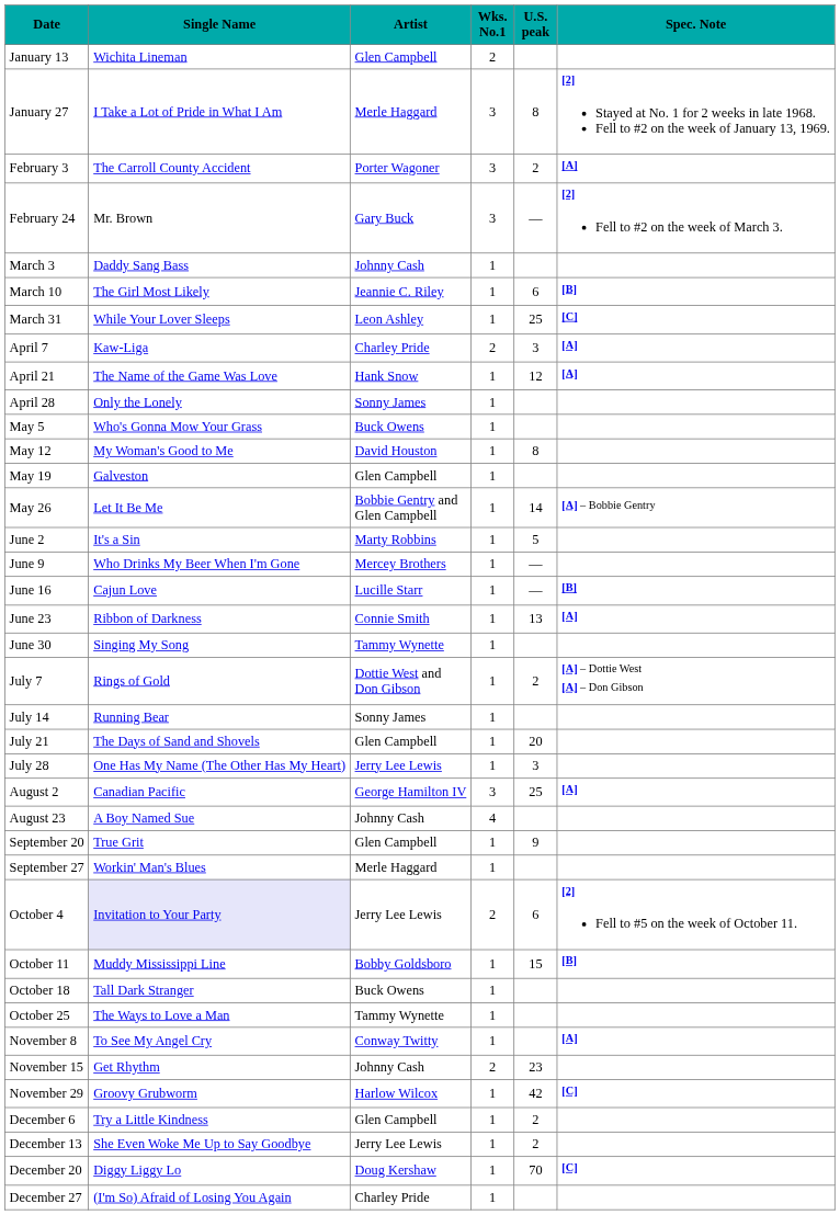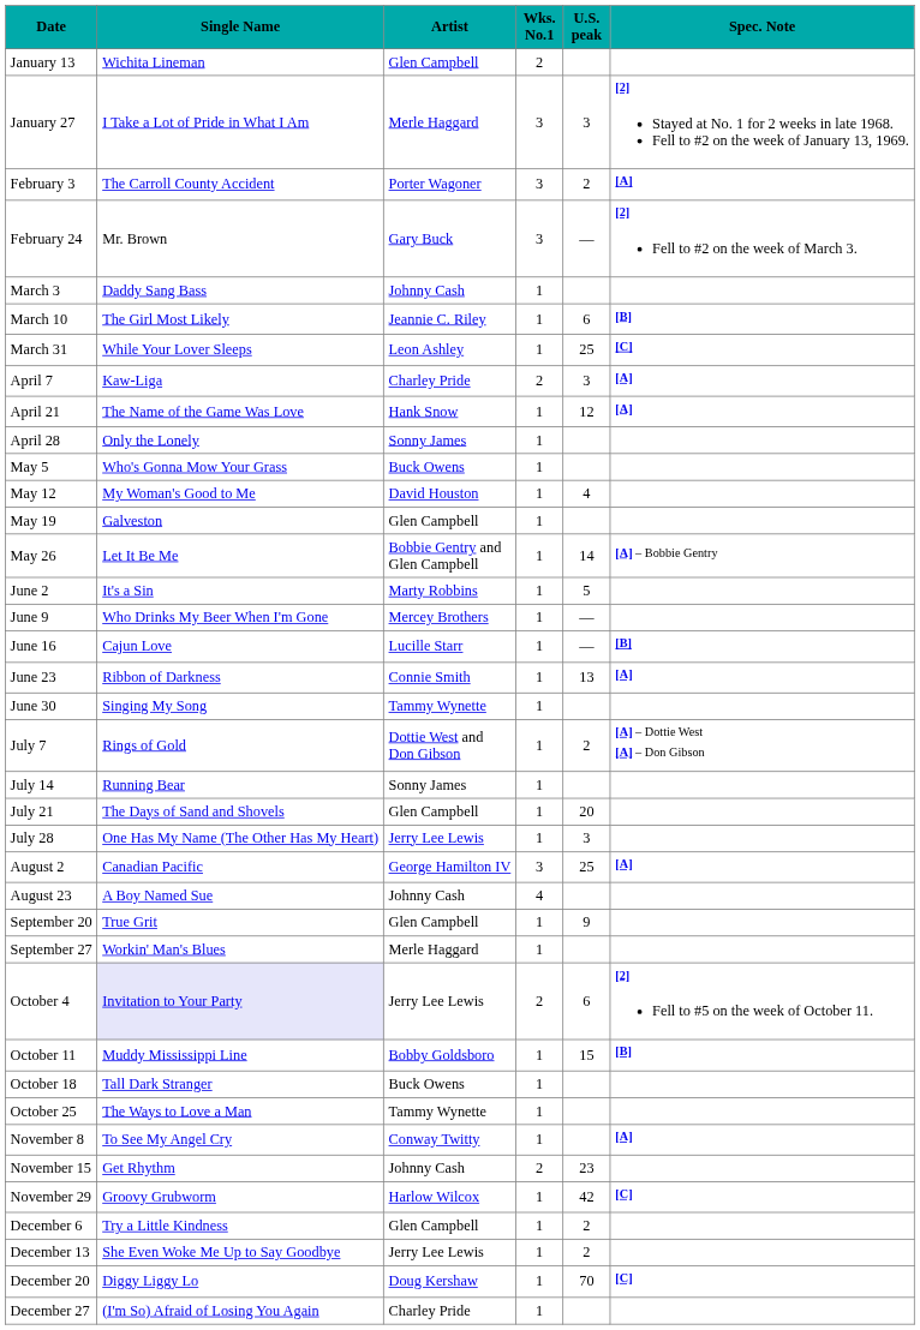 <table border="1" cellpadding="5" cellspacing="1" style="border-collapse: collapse">
 <tr style="background:#00AAAA">
 <th>Date</th>
 <th>Single Name</th>
 <th>Artist</th>
 <th width="40">Wks. No.1</th>
 <th width="40">U.S. peak</th>
 <th>Spec. Note</th>
 </tr>
 <tr>
 <td>January 13</td>
 <td><a href='#'>Wichita Lineman</a></td>
 <td><a href='#'>Glen Campbell</a></td>
 <td align="center">2</td>
 <td></td>
 <td></td>
 </tr>
 <tr>
 <td>January 27</td>
 <td><a href='#'>I Take a Lot of Pride in What I Am</a></td>
 <td><a href='#'>Merle Haggard</a></td>
 <td align="center">3</td>
-<td align="center">8</td>
+<td align="center">3</td>
 <td><sup><a href='#'><strong>[2]</strong></a></sup><br><ul><li>Stayed at No. 1 for 2 weeks in late 1968.</li><li>Fell to #2 on the week of January 13, 1969.</li></ul></td>
 </tr>
 <tr>
 <td>February 3</td>
 <td><a href='#'>The Carroll County Accident</a></td>
 <td><a href='#'>Porter Wagoner</a></td>
 <td align="center">3</td>
 <td align="center">2</td>
 <td><sup><a href='#'><strong>[A]</strong></a></sup></td>
 </tr>
 <tr>
 <td>February 24</td>
 <td>Mr. Brown</td>
 <td><a href='#'>Gary Buck</a></td>
 <td align="center">3</td>
 <td align="center">—</td>
 <td><sup><a href='#'><strong>[2]</strong></a></sup><br><ul><li>Fell to #2 on the week of March 3.</li></ul></td>
 </tr>
 <tr>
 <td>March 3</td>
 <td><a href='#'>Daddy Sang Bass</a></td>
 <td><a href='#'>Johnny Cash</a></td>
 <td align="center">1</td>
 <td></td>
 <td></td>
 </tr>
 <tr>
 <td>March 10</td>
 <td><a href='#'>The Girl Most Likely</a></td>
 <td><a href='#'>Jeannie C. Riley</a></td>
 <td align="center">1</td>
 <td align="center">6</td>
 <td><sup><a href='#'><strong>[B]</strong></a></sup></td>
 </tr>
 <tr>
 <td>March 31</td>
 <td><a href='#'>While Your Lover Sleeps</a></td>
 <td><a href='#'>Leon Ashley</a></td>
 <td align="center">1</td>
 <td align="center">25</td>
 <td><sup><a href='#'><strong>[C]</strong></a></sup></td>
 </tr>
 <tr>
 <td>April 7</td>
 <td><a href='#'>Kaw-Liga</a></td>
 <td><a href='#'>Charley Pride</a></td>
 <td align="center">2</td>
 <td align="center">3</td>
 <td><sup><a href='#'><strong>[A]</strong></a></sup></td>
 </tr>
 <tr>
 <td>April 21</td>
 <td><a href='#'>The Name of the Game Was Love</a></td>
 <td><a href='#'>Hank Snow</a></td>
 <td align="center">1</td>
 <td align="center">12</td>
 <td><sup><a href='#'><strong>[A]</strong></a></sup></td>
 </tr>
 <tr>
 <td>April 28</td>
 <td><a href='#'>Only the Lonely</a></td>
 <td><a href='#'>Sonny James</a></td>
 <td align="center">1</td>
 <td></td>
 <td></td>
 </tr>
 <tr>
 <td>May 5</td>
 <td><a href='#'>Who's Gonna Mow Your Grass</a></td>
 <td><a href='#'>Buck Owens</a></td>
 <td align="center">1</td>
 <td></td>
 <td></td>
 </tr>
 <tr>
 <td>May 12</td>
 <td><a href='#'>My Woman's Good to Me</a></td>
 <td><a href='#'>David Houston</a></td>
 <td align="center">1</td>
-<td align="center">8</td>
+<td align="center">4</td>
 <td></td>
 </tr>
 <tr>
 <td>May 19</td>
 <td><a href='#'>Galveston</a></td>
 <td>Glen Campbell</td>
 <td align="center">1</td>
 <td></td>
 <td></td>
 </tr>
 <tr>
 <td>May 26</td>
 <td><a href='#'>Let It Be Me</a></td>
 <td><a href='#'>Bobbie Gentry</a> and<br>Glen Campbell</td>
 <td align="center">1</td>
 <td align="center">14</td>
 <td><sup><a href='#'><strong>[A]</strong></a> – Bobbie Gentry</sup></td>
 </tr>
 <tr>
 <td>June 2</td>
 <td><a href='#'>It's a Sin</a></td>
 <td><a href='#'>Marty Robbins</a></td>
 <td align="center">1</td>
 <td align="center">5</td>
 <td></td>
 </tr>
 <tr>
 <td>June 9</td>
 <td><a href='#'>Who Drinks My Beer When I'm Gone</a></td>
 <td><a href='#'>Mercey Brothers</a></td>
 <td align="center">1</td>
 <td align="center">—</td>
 <td></td>
 </tr>
 <tr>
 <td>June 16</td>
 <td><a href='#'>Cajun Love</a></td>
 <td><a href='#'>Lucille Starr</a></td>
 <td align="center">1</td>
 <td align="center">—</td>
 <td><sup><a href='#'><strong>[B]</strong></a></sup></td>
 </tr>
 <tr>
 <td>June 23</td>
 <td><a href='#'>Ribbon of Darkness</a></td>
 <td><a href='#'>Connie Smith</a></td>
 <td align="center">1</td>
 <td align="center">13</td>
 <td><sup><a href='#'><strong>[A]</strong></a></sup></td>
 </tr>
 <tr>
 <td>June 30</td>
 <td><a href='#'>Singing My Song</a></td>
 <td><a href='#'>Tammy Wynette</a></td>
 <td align="center">1</td>
 <td></td>
 <td></td>
 </tr>
 <tr>
 <td>July 7</td>
 <td><a href='#'>Rings of Gold</a></td>
 <td><a href='#'>Dottie West</a> and<br><a href='#'>Don Gibson</a></td>
 <td align="center">1</td>
 <td align="center">2</td>
 <td><sup><a href='#'><strong>[A]</strong></a> – Dottie West</sup><br><sup><a href='#'><strong>[A]</strong></a> – Don Gibson</sup></td>
 </tr>
 <tr>
 <td>July 14</td>
 <td><a href='#'>Running Bear</a></td>
 <td>Sonny James</td>
 <td align="center">1</td>
 <td></td>
 <td></td>
 </tr>
 <tr>
 <td>July 21</td>
 <td><a href='#'>The Days of Sand and Shovels</a></td>
 <td>Glen Campbell</td>
 <td align="center">1</td>
 <td align="center">20</td>
 <td></td>
 </tr>
 <tr>
 <td>July 28</td>
 <td><a href='#'>One Has My Name (The Other Has My Heart)</a></td>
 <td><a href='#'>Jerry Lee Lewis</a></td>
 <td align="center">1</td>
 <td align="center">3</td>
 <td></td>
 </tr>
 <tr>
 <td>August 2</td>
 <td><a href='#'>Canadian Pacific</a></td>
 <td><a href='#'>George Hamilton IV</a></td>
 <td align="center">3</td>
 <td align="center">25</td>
 <td><sup><a href='#'><strong>[A]</strong></a></sup></td>
 </tr>
 <tr>
 <td>August 23</td>
 <td><a href='#'>A Boy Named Sue</a></td>
 <td>Johnny Cash</td>
 <td align="center">4</td>
 <td></td>
 <td></td>
 </tr>
 <tr>
 <td>September 20</td>
 <td><a href='#'>True Grit</a></td>
 <td>Glen Campbell</td>
 <td align="center">1</td>
 <td align="center">9</td>
 <td></td>
 </tr>
 <tr>
 <td>September 27</td>
 <td><a href='#'>Workin' Man's Blues</a></td>
 <td>Merle Haggard</td>
 <td align="center">1</td>
 <td></td>
 <td></td>
 </tr>
 <tr>
 <td>October 4</td>
 <td style="background: lavender;"><a href='#'>Invitation to Your Party</a></td>
 <td>Jerry Lee Lewis</td>
 <td align="center">2</td>
 <td align="center">6</td>
 <td><sup><a href='#'><strong>[2]</strong></a></sup><br><ul><li>Fell to #5 on the week of October 11.</li></ul></td>
 </tr>
 <tr>
 <td>October 11</td>
 <td><a href='#'>Muddy Mississippi Line</a></td>
 <td><a href='#'>Bobby Goldsboro</a></td>
 <td align="center">1</td>
 <td align="center">15</td>
 <td><sup><a href='#'><strong>[B]</strong></a></sup></td>
 </tr>
 <tr>
 <td>October 18</td>
 <td><a href='#'>Tall Dark Stranger</a></td>
 <td>Buck Owens</td>
 <td align="center">1</td>
 <td></td>
 <td></td>
 </tr>
 <tr>
 <td>October 25</td>
 <td><a href='#'>The Ways to Love a Man</a></td>
 <td>Tammy Wynette</td>
 <td align="center">1</td>
 <td></td>
 <td></td>
 </tr>
 <tr>
 <td>November 8</td>
 <td><a href='#'>To See My Angel Cry</a></td>
 <td><a href='#'>Conway Twitty</a></td>
 <td align="center">1</td>
 <td></td>
 <td><sup><a href='#'><strong>[A]</strong></a></sup></td>
 </tr>
 <tr>
 <td>November 15</td>
 <td><a href='#'>Get Rhythm</a></td>
 <td>Johnny Cash</td>
 <td align="center">2</td>
 <td align="center">23</td>
 <td></td>
 </tr>
 <tr>
 <td>November 29</td>
 <td><a href='#'>Groovy Grubworm</a></td>
 <td><a href='#'>Harlow Wilcox</a></td>
 <td align="center">1</td>
 <td align="center">42</td>
 <td><sup><a href='#'><strong>[C]</strong></a></sup></td>
 </tr>
 <tr>
 <td>December 6</td>
 <td><a href='#'>Try a Little Kindness</a></td>
 <td>Glen Campbell</td>
 <td align="center">1</td>
 <td align="center">2</td>
 <td></td>
 </tr>
 <tr>
 <td>December 13</td>
 <td><a href='#'>She Even Woke Me Up to Say Goodbye</a></td>
 <td>Jerry Lee Lewis</td>
 <td align="center">1</td>
 <td align="center">2</td>
 <td></td>
 </tr>
 <tr>
 <td>December 20</td>
 <td><a href='#'>Diggy Liggy Lo</a></td>
 <td><a href='#'>Doug Kershaw</a></td>
 <td align="center">1</td>
 <td align="center">70</td>
 <td><sup><a href='#'><strong>[C]</strong></a></sup></td>
 </tr>
 <tr>
 <td>December 27</td>
 <td><a href='#'>(I'm So) Afraid of Losing You Again</a></td>
 <td>Charley Pride</td>
 <td align="center">1</td>
 <td></td>
 <td></td>
 </tr>
 </table>
